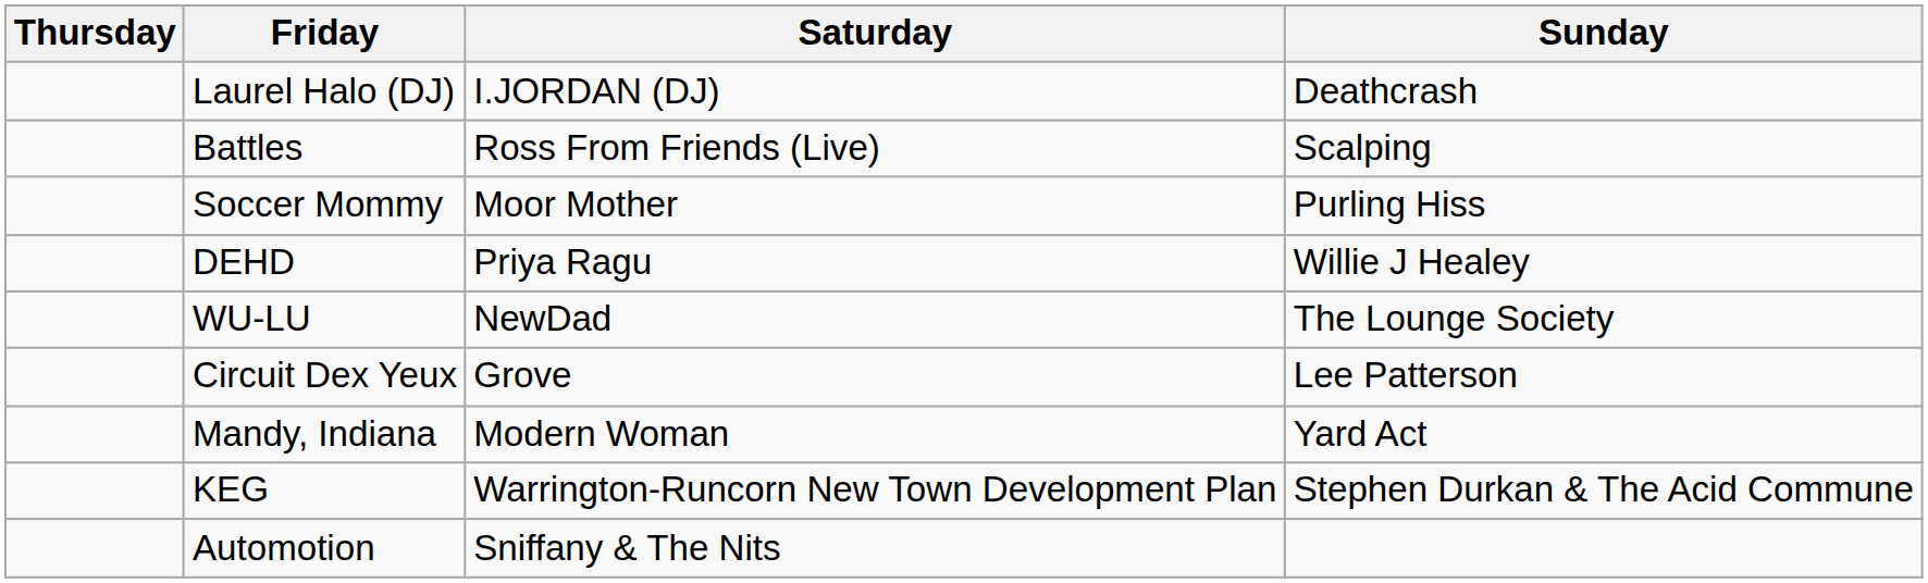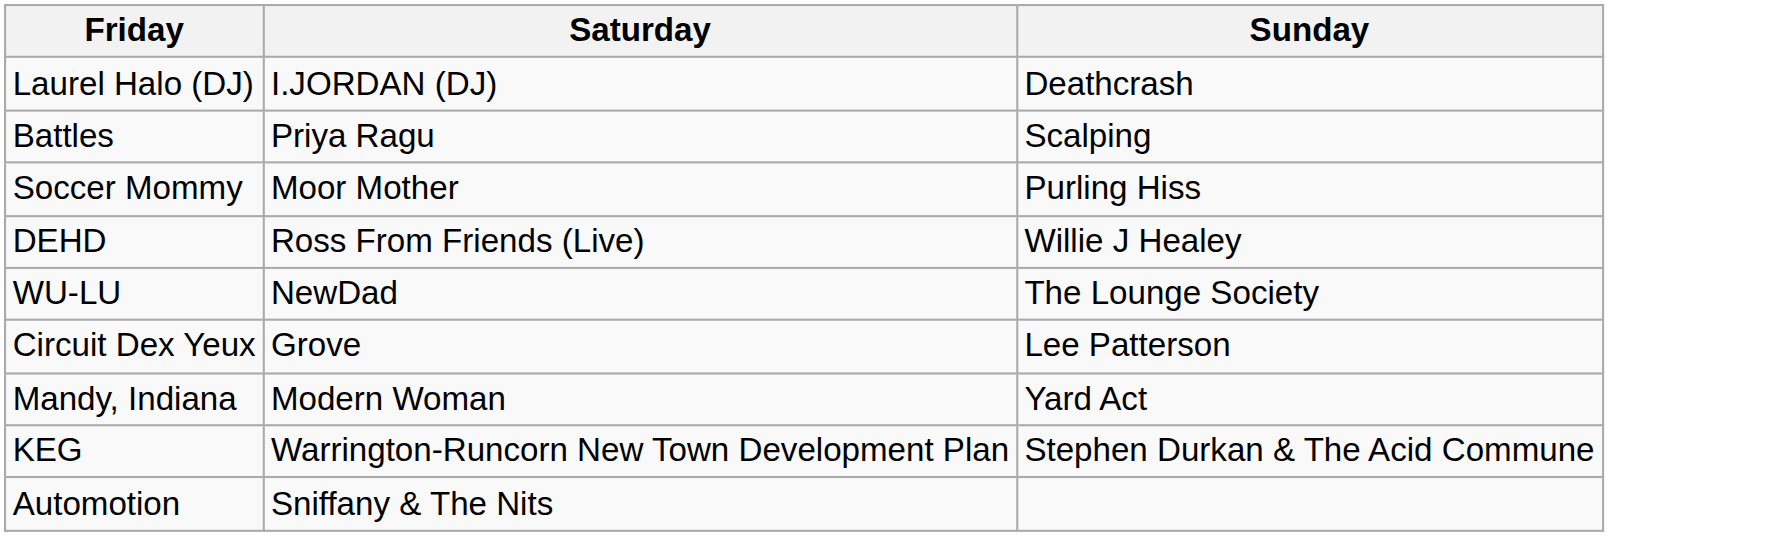 <table class="wikitable">
 <tr>
-<th>Thursday</th>
 <th>Friday</th>
 <th>Saturday</th>
 <th>Sunday</th>
 </tr>
 <tr>
-<td></td>
 <td>Laurel Halo (DJ)</td>
 <td>I.JORDAN (DJ)</td>
 <td>Deathcrash</td>
 </tr>
 <tr>
-<td></td>
 <td>Battles</td>
-<td>Ross From Friends (Live)</td>
+<td>Priya Ragu</td>
 <td>Scalping</td>
 </tr>
 <tr>
-<td></td>
 <td>Soccer Mommy</td>
 <td>Moor Mother</td>
 <td>Purling Hiss</td>
 </tr>
 <tr>
-<td></td>
 <td>DEHD</td>
-<td>Priya Ragu</td>
+<td>Ross From Friends (Live)</td>
 <td>Willie J Healey</td>
 </tr>
 <tr>
-<td></td>
 <td>WU-LU</td>
 <td>NewDad</td>
 <td>The Lounge Society</td>
 </tr>
 <tr>
-<td></td>
 <td>Circuit Dex Yeux</td>
 <td>Grove</td>
 <td>Lee Patterson</td>
 </tr>
 <tr>
-<td></td>
 <td>Mandy, Indiana</td>
 <td>Modern Woman</td>
 <td>Yard Act</td>
 </tr>
 <tr>
-<td></td>
 <td>KEG</td>
 <td>Warrington-Runcorn New Town Development Plan</td>
 <td>Stephen Durkan & The Acid Commune</td>
 </tr>
 <tr>
-<td></td>
 <td>Automotion</td>
 <td>Sniffany & The Nits</td>
 <td></td>
 </tr>
 </table>
